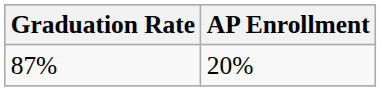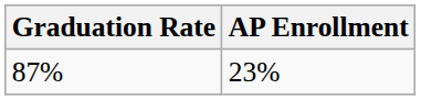 <table class="wikitable">
 <tr>
 <th>Graduation Rate</th>
 <th>AP Enrollment</th>
 </tr>
 <tr>
 <td>87%</td>
-<td>20%</td>
+<td>23%</td>
 </tr>
 </table>
